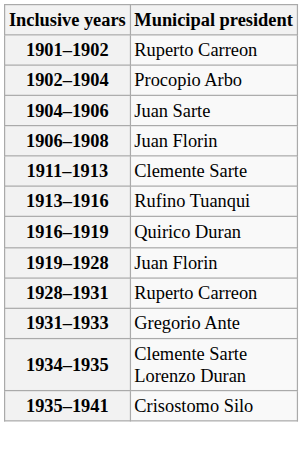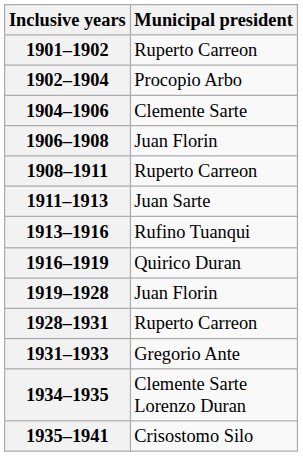 <table class="wikitable collapsible autocollapse" style="font-size:95%">
 <tr>
 <th scope="col">Inclusive years</th>
 <th scope="col">Municipal president</th>
 </tr>
 <tr>
 <th scope="row">1901–1902</th>
 <td>Ruperto Carreon</td>
 </tr>
 <tr>
 <th scope="row">1902–1904</th>
 <td>Procopio Arbo</td>
 </tr>
 <tr>
 <th scope="row">1904–1906</th>
-<td>Juan Sarte</td>
+<td>Clemente Sarte</td>
 </tr>
 <tr>
 <th scope="row">1906–1908</th>
 <td>Juan Florin</td>
 </tr>
 <tr>
+<th scope="row">1908–1911</th>
+<td>Ruperto Carreon</td>
+</tr>
+<tr>
 <th scope="row">1911–1913</th>
-<td>Clemente Sarte</td>
+<td>Juan Sarte</td>
 </tr>
 <tr>
 <th scope="row">1913–1916</th>
 <td>Rufino Tuanqui</td>
 </tr>
 <tr>
 <th scope="row">1916–1919</th>
 <td>Quirico Duran</td>
 </tr>
 <tr>
 <th scope="row">1919–1928</th>
 <td>Juan Florin</td>
 </tr>
 <tr>
 <th scope="row">1928–1931</th>
 <td>Ruperto Carreon</td>
 </tr>
 <tr>
 <th scope="row">1931–1933</th>
 <td>Gregorio Ante</td>
 </tr>
 <tr>
 <th scope="row">1934–1935</th>
 <td>Clemente Sarte <br>Lorenzo Duran </td>
 </tr>
 <tr>
 <th scope="row">1935–1941</th>
 <td>Crisostomo Silo</td>
 </tr>
 </table>
